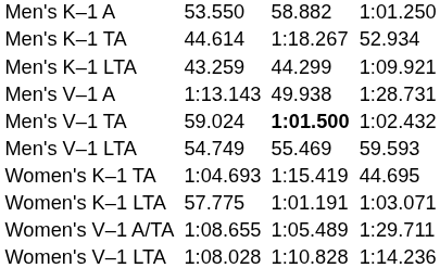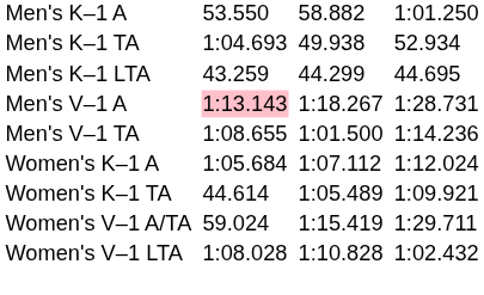 <table>
 <tr>
 <td>Men's K–1 A</td>
 <td></td>
 <td>53.550</td>
 <td></td>
 <td>58.882</td>
 <td></td>
 <td>1:01.250</td>
 </tr>
 <tr>
 <td>Men's K–1 TA</td>
 <td></td>
-<td>44.614</td>
+<td>1:04.693</td>
 <td></td>
-<td>1:18.267</td>
+<td>49.938</td>
 <td></td>
 <td>52.934</td>
 </tr>
 <tr>
 <td>Men's K–1 LTA</td>
 <td></td>
 <td>43.259</td>
 <td></td>
 <td>44.299</td>
 <td></td>
-<td>1:09.921</td>
+<td>44.695</td>
 </tr>
 <tr>
 <td>Men's V–1 A</td>
 <td></td>
-<td>1:13.143</td>
+<td style="background: pink;">1:13.143</td>
 <td></td>
-<td>49.938</td>
+<td>1:18.267</td>
 <td></td>
 <td>1:28.731</td>
 </tr>
 <tr>
 <td>Men's V–1 TA</td>
 <td></td>
-<td>59.024</td>
+<td>1:08.655</td>
 <td></td>
-<td><strong>1:01.500</strong></td>
+<td>1:01.500</td>
 <td></td>
-<td>1:02.432</td>
+<td>1:14.236</td>
 </tr>
 <tr>
-<td>Men's V–1 LTA</td>
+<td>Women's K–1 A</td>
 <td></td>
-<td>54.749</td>
+<td>1:05.684</td>
 <td></td>
-<td>55.469</td>
+<td>1:07.112</td>
 <td></td>
-<td>59.593</td>
+<td>1:12.024</td>
 </tr>
 <tr>
 <td>Women's K–1 TA</td>
 <td></td>
-<td>1:04.693</td>
+<td>44.614</td>
 <td></td>
-<td>1:15.419</td>
+<td>1:05.489</td>
 <td></td>
-<td>44.695</td>
-</tr>
-<tr>
-<td>Women's K–1 LTA</td>
-<td></td>
-<td>57.775</td>
-<td></td>
-<td>1:01.191</td>
-<td></td>
-<td>1:03.071</td>
+<td>1:09.921</td>
 </tr>
 <tr>
 <td>Women's V–1 A/TA</td>
 <td></td>
-<td>1:08.655</td>
+<td>59.024</td>
 <td></td>
-<td>1:05.489</td>
+<td>1:15.419</td>
 <td></td>
 <td>1:29.711</td>
 </tr>
 <tr>
 <td>Women's V–1 LTA</td>
 <td></td>
 <td>1:08.028</td>
 <td></td>
 <td>1:10.828</td>
 <td></td>
-<td>1:14.236</td>
+<td>1:02.432</td>
 </tr>
 </table>
